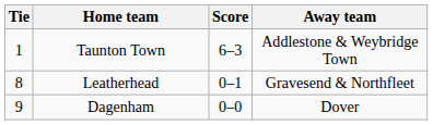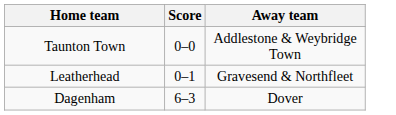 <table class="wikitable" style="text-align:center;">
 <tr>
-<th width=20>Tie</th>
 <th width=175>Home team</th>
 <th width=20>Score</th>
 <th width=175>Away team</th>
 </tr>
 <tr>
-<td>1</td>
 <td>Taunton Town</td>
-<td>6–3</td>
+<td>0–0</td>
 <td>Addlestone & Weybridge Town</td>
 </tr>
 <tr>
-<td>8</td>
 <td>Leatherhead</td>
 <td>0–1</td>
 <td>Gravesend & Northfleet</td>
 </tr>
 <tr>
-<td>9</td>
 <td>Dagenham</td>
-<td>0–0</td>
+<td>6–3</td>
 <td>Dover</td>
 </tr>
 </table>
